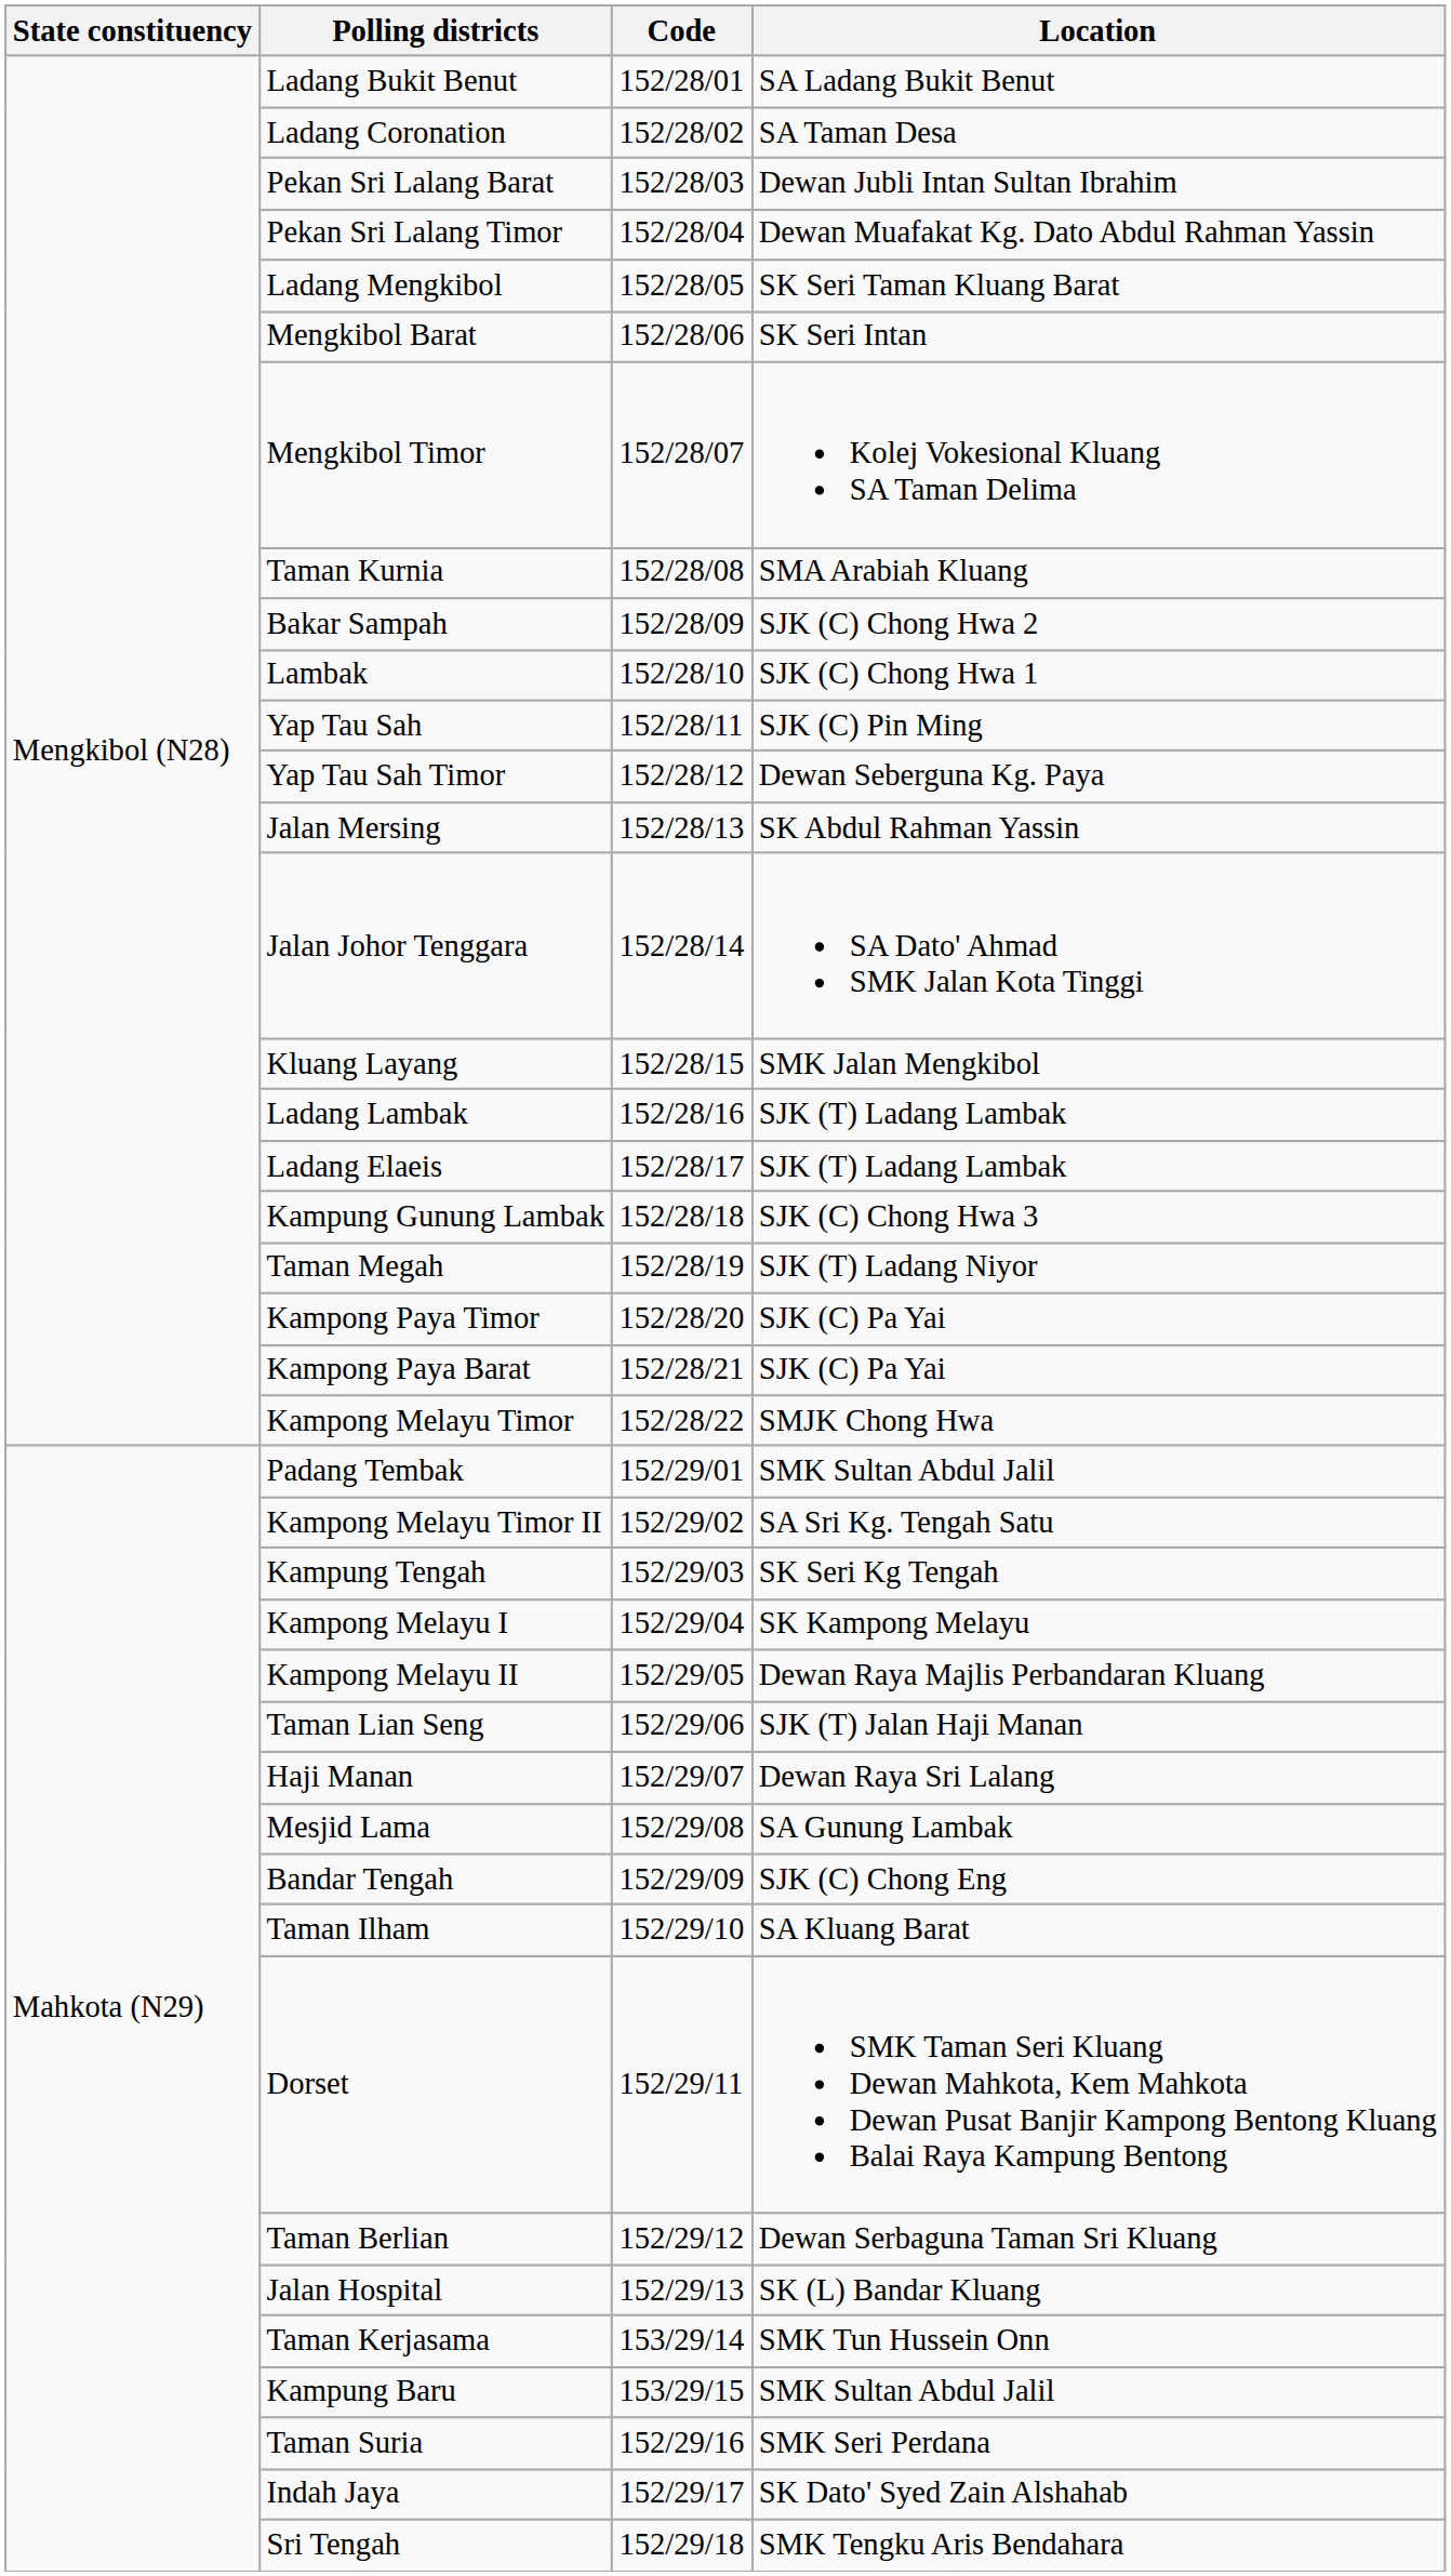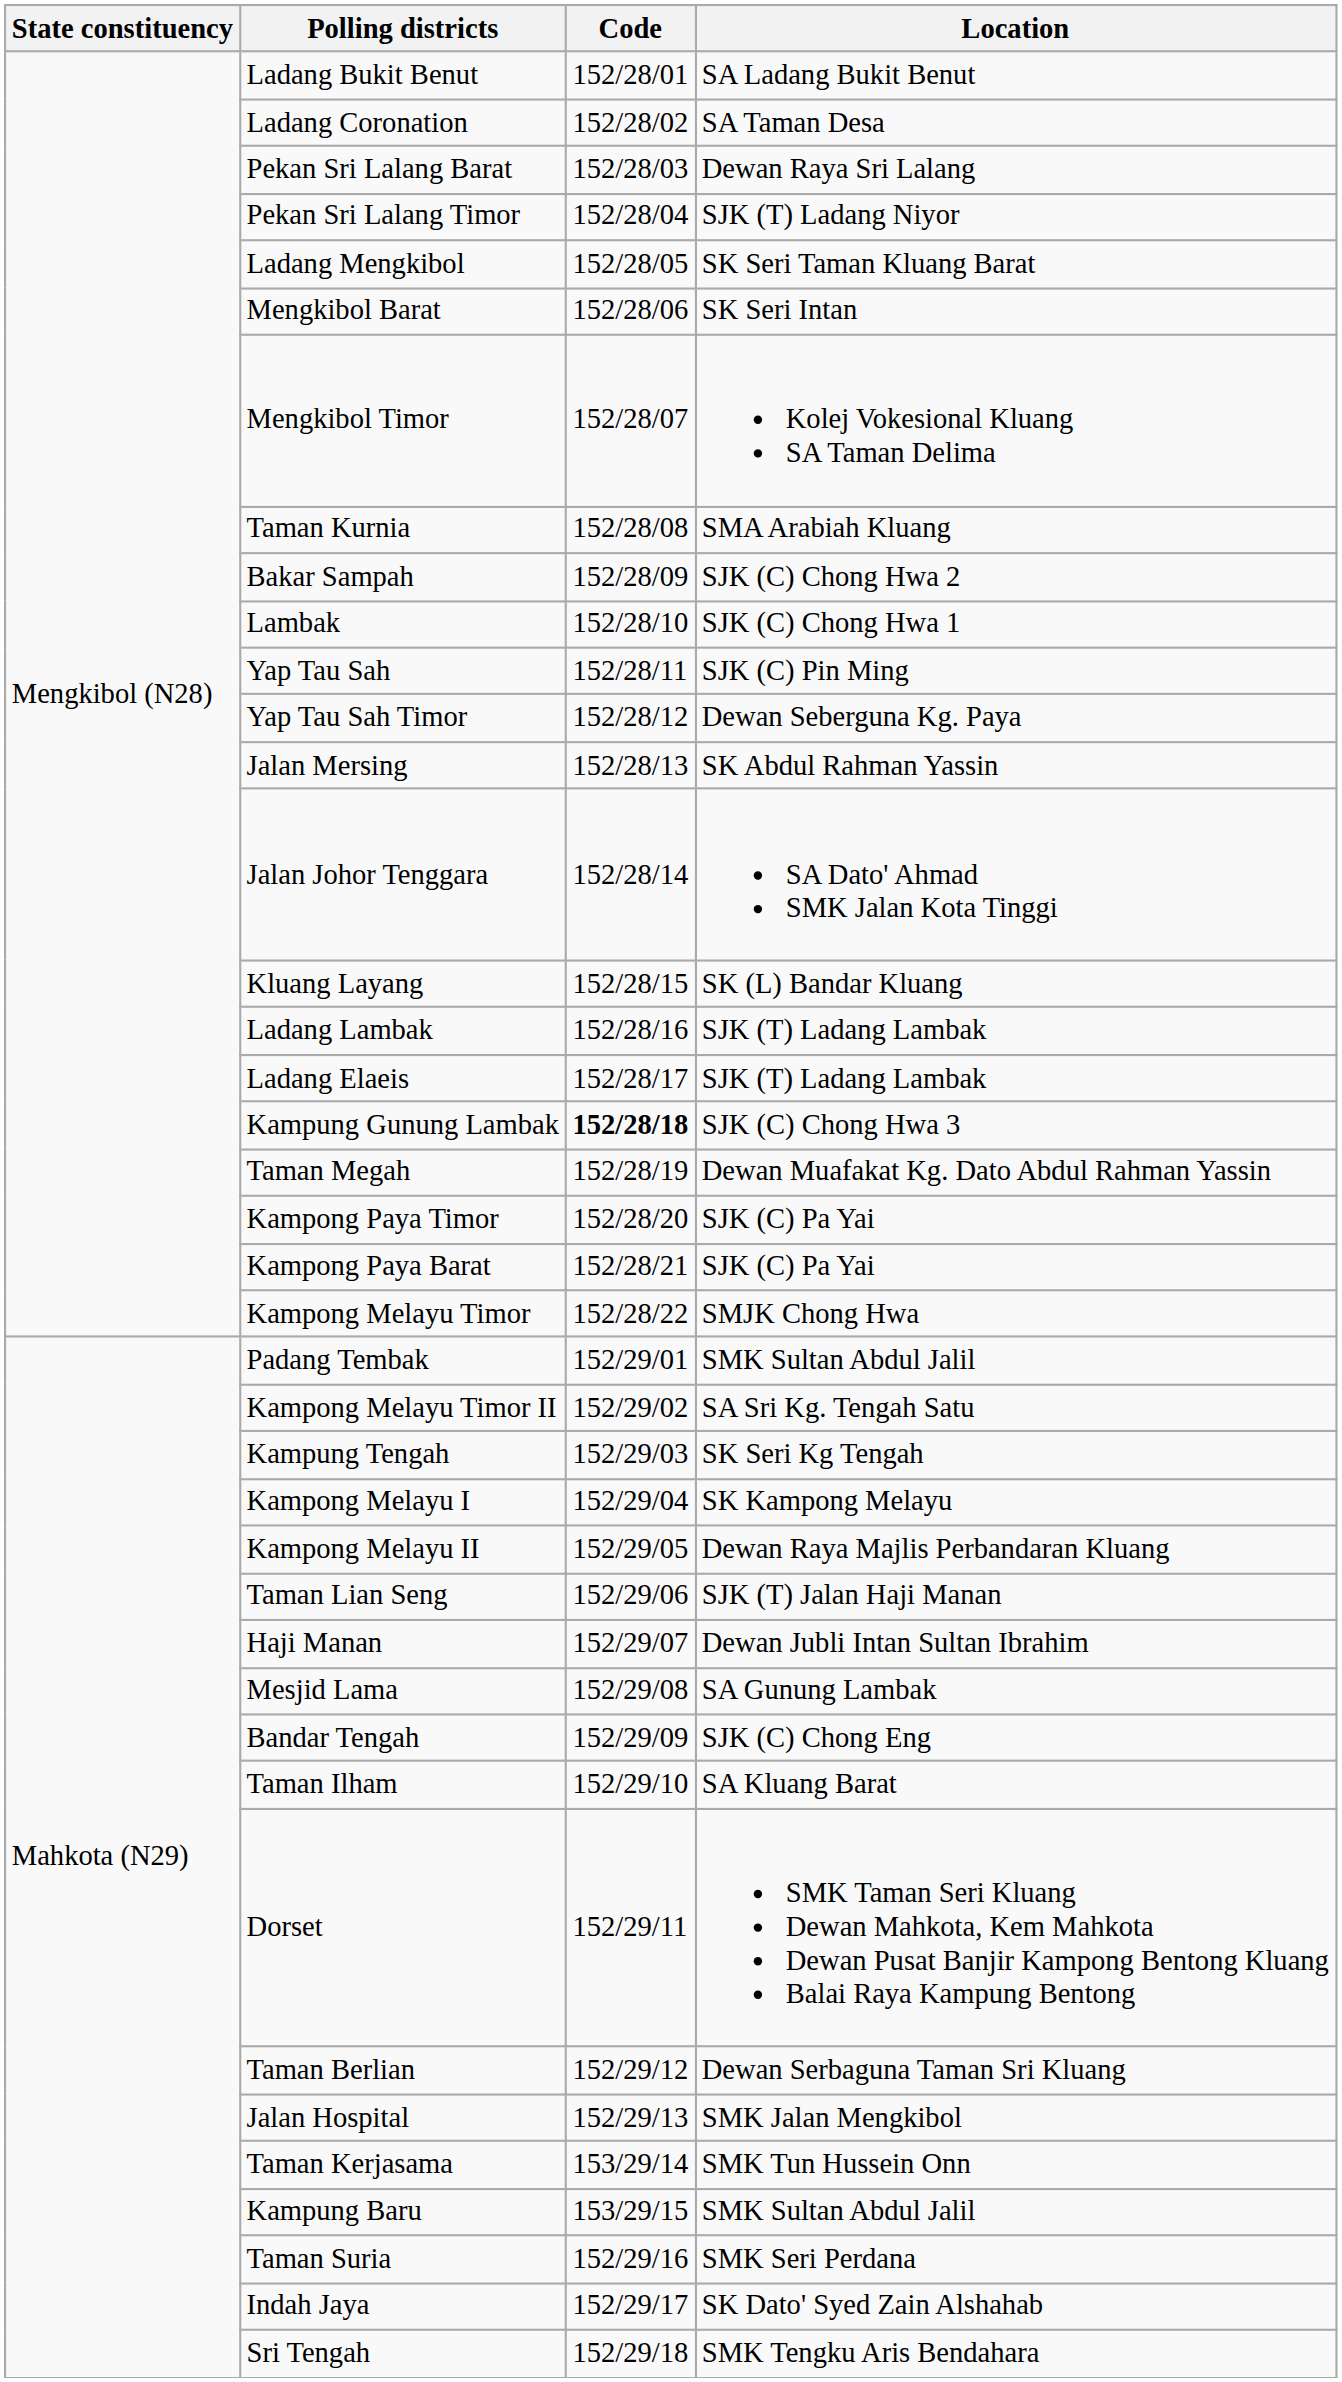 <table class="wikitable sortable mw-collapsible" style="white-space:nowrap;font-size:85%">
 <tr>
 <th>State constituency</th>
 <th>Polling districts</th>
 <th>Code</th>
 <th>Location</th>
 </tr>
 <tr>
 <td rowspan="22">Mengkibol (N28)</td>
 <td>Ladang Bukit Benut</td>
 <td>152/28/01</td>
 <td>SA Ladang Bukit Benut</td>
 </tr>
 <tr>
 <td>Ladang Coronation</td>
 <td>152/28/02</td>
 <td>SA Taman Desa</td>
 </tr>
 <tr>
 <td>Pekan Sri Lalang Barat</td>
 <td>152/28/03</td>
-<td>Dewan Jubli Intan Sultan Ibrahim</td>
+<td>Dewan Raya Sri Lalang</td>
 </tr>
 <tr>
 <td>Pekan Sri Lalang Timor</td>
 <td>152/28/04</td>
-<td>Dewan Muafakat Kg. Dato Abdul Rahman Yassin</td>
+<td>SJK (T) Ladang Niyor</td>
 </tr>
 <tr>
 <td>Ladang Mengkibol</td>
 <td>152/28/05</td>
 <td>SK Seri Taman Kluang Barat</td>
 </tr>
 <tr>
 <td>Mengkibol Barat</td>
 <td>152/28/06</td>
 <td>SK Seri Intan</td>
 </tr>
 <tr>
 <td>Mengkibol Timor</td>
 <td>152/28/07</td>
 <td><br><ul><li>Kolej Vokesional Kluang</li><li>SA Taman Delima</li></ul></td>
 </tr>
 <tr>
 <td>Taman Kurnia</td>
 <td>152/28/08</td>
 <td>SMA Arabiah Kluang</td>
 </tr>
 <tr>
 <td>Bakar Sampah</td>
 <td>152/28/09</td>
 <td>SJK (C) Chong Hwa 2</td>
 </tr>
 <tr>
 <td>Lambak</td>
 <td>152/28/10</td>
 <td>SJK (C) Chong Hwa 1</td>
 </tr>
 <tr>
 <td>Yap Tau Sah</td>
 <td>152/28/11</td>
 <td>SJK (C) Pin Ming</td>
 </tr>
 <tr>
 <td>Yap Tau Sah Timor</td>
 <td>152/28/12</td>
 <td>Dewan Seberguna Kg. Paya</td>
 </tr>
 <tr>
 <td>Jalan Mersing</td>
 <td>152/28/13</td>
 <td>SK Abdul Rahman Yassin</td>
 </tr>
 <tr>
 <td>Jalan Johor Tenggara</td>
 <td>152/28/14</td>
 <td><br><ul><li>SA Dato' Ahmad</li><li>SMK Jalan Kota Tinggi</li></ul></td>
 </tr>
 <tr>
 <td>Kluang Layang</td>
 <td>152/28/15</td>
-<td>SMK Jalan Mengkibol</td>
+<td>SK (L) Bandar Kluang</td>
 </tr>
 <tr>
 <td>Ladang Lambak</td>
 <td>152/28/16</td>
 <td>SJK (T) Ladang Lambak</td>
 </tr>
 <tr>
 <td>Ladang Elaeis</td>
 <td>152/28/17</td>
 <td>SJK (T) Ladang Lambak</td>
 </tr>
 <tr>
 <td>Kampung Gunung Lambak</td>
-<td>152/28/18</td>
+<td><strong>152/28/18</strong></td>
 <td>SJK (C) Chong Hwa 3</td>
 </tr>
 <tr>
 <td>Taman Megah</td>
 <td>152/28/19</td>
-<td>SJK (T) Ladang Niyor</td>
+<td>Dewan Muafakat Kg. Dato Abdul Rahman Yassin</td>
 </tr>
 <tr>
 <td>Kampong Paya Timor</td>
 <td>152/28/20</td>
 <td>SJK (C) Pa Yai</td>
 </tr>
 <tr>
 <td>Kampong Paya Barat</td>
 <td>152/28/21</td>
 <td>SJK (C) Pa Yai</td>
 </tr>
 <tr>
 <td>Kampong Melayu Timor</td>
 <td>152/28/22</td>
 <td>SMJK Chong Hwa</td>
 </tr>
 <tr>
 <td rowspan="18">Mahkota (N29)</td>
 <td>Padang Tembak</td>
 <td>152/29/01</td>
 <td>SMK Sultan Abdul Jalil</td>
 </tr>
 <tr>
 <td>Kampong Melayu Timor II</td>
 <td>152/29/02</td>
 <td>SA Sri Kg. Tengah Satu</td>
 </tr>
 <tr>
 <td>Kampung Tengah</td>
 <td>152/29/03</td>
 <td>SK Seri Kg Tengah</td>
 </tr>
 <tr>
 <td>Kampong Melayu I</td>
 <td>152/29/04</td>
 <td>SK Kampong Melayu</td>
 </tr>
 <tr>
 <td>Kampong Melayu II</td>
 <td>152/29/05</td>
 <td>Dewan Raya Majlis Perbandaran Kluang</td>
 </tr>
 <tr>
 <td>Taman Lian Seng</td>
 <td>152/29/06</td>
 <td>SJK (T) Jalan Haji Manan</td>
 </tr>
 <tr>
 <td>Haji Manan</td>
 <td>152/29/07</td>
-<td>Dewan Raya Sri Lalang</td>
+<td>Dewan Jubli Intan Sultan Ibrahim</td>
 </tr>
 <tr>
 <td>Mesjid Lama</td>
 <td>152/29/08</td>
 <td>SA Gunung Lambak</td>
 </tr>
 <tr>
 <td>Bandar Tengah</td>
 <td>152/29/09</td>
 <td>SJK (C) Chong Eng</td>
 </tr>
 <tr>
 <td>Taman Ilham</td>
 <td>152/29/10</td>
 <td>SA Kluang Barat</td>
 </tr>
 <tr>
 <td>Dorset</td>
 <td>152/29/11</td>
 <td><br><ul><li>SMK Taman Seri Kluang</li><li>Dewan Mahkota, Kem Mahkota</li><li>Dewan Pusat Banjir Kampong Bentong Kluang</li><li>Balai Raya Kampung Bentong</li></ul></td>
 </tr>
 <tr>
 <td>Taman Berlian</td>
 <td>152/29/12</td>
 <td>Dewan Serbaguna Taman Sri Kluang</td>
 </tr>
 <tr>
 <td>Jalan Hospital</td>
 <td>152/29/13</td>
-<td>SK (L) Bandar Kluang</td>
+<td>SMK Jalan Mengkibol</td>
 </tr>
 <tr>
 <td>Taman Kerjasama</td>
 <td>153/29/14</td>
 <td>SMK Tun Hussein Onn</td>
 </tr>
 <tr>
 <td>Kampung Baru</td>
 <td>153/29/15</td>
 <td>SMK Sultan Abdul Jalil</td>
 </tr>
 <tr>
 <td>Taman Suria</td>
 <td>152/29/16</td>
 <td>SMK Seri Perdana</td>
 </tr>
 <tr>
 <td>Indah Jaya</td>
 <td>152/29/17</td>
 <td>SK Dato' Syed Zain Alshahab</td>
 </tr>
 <tr>
 <td>Sri Tengah</td>
 <td>152/29/18</td>
 <td>SMK Tengku Aris Bendahara</td>
 </tr>
 </table>
